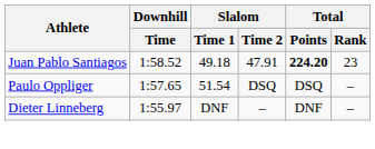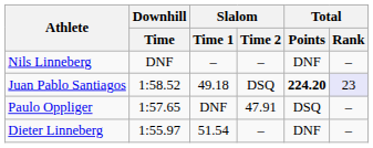 <table class="wikitable" style="font-size:90%">
 <tr>
 <th rowspan="2">Athlete</th>
 <th>Downhill</th>
 <th colspan="2">Slalom</th>
 <th colspan="2">Total</th>
 </tr>
 <tr>
 <th>Time</th>
 <th>Time 1</th>
 <th>Time 2</th>
 <th>Points</th>
 <th>Rank</th>
 </tr>
 <tr>
+<td><a href='#'>Nils Linneberg</a></td>
+<td align="center">DNF</td>
+<td align="center">–</td>
+<td align="center">–</td>
+<td align="center">DNF</td>
+<td align="center">–</td>
+</tr>
+<tr>
 <td><a href='#'>Juan Pablo Santiagos</a></td>
 <td align="center">1:58.52</td>
 <td align="center">49.18</td>
-<td align="center">47.91</td>
+<td align="center">DSQ</td>
 <td align="center"><strong>224.20</strong></td>
-<td align="center">23</td>
+<td align="center" style="background: lavender;">23</td>
 </tr>
 <tr>
 <td><a href='#'>Paulo Oppliger</a></td>
 <td align="center">1:57.65</td>
-<td align="center">51.54</td>
-<td align="center">DSQ</td>
+<td align="center">DNF</td>
+<td align="center">47.91</td>
 <td align="center">DSQ</td>
 <td align="center">–</td>
 </tr>
 <tr>
 <td><a href='#'>Dieter Linneberg</a></td>
 <td align="center">1:55.97</td>
-<td align="center">DNF</td>
+<td align="center">51.54</td>
 <td align="center">–</td>
 <td align="center">DNF</td>
 <td align="center">–</td>
 </tr>
 </table>
